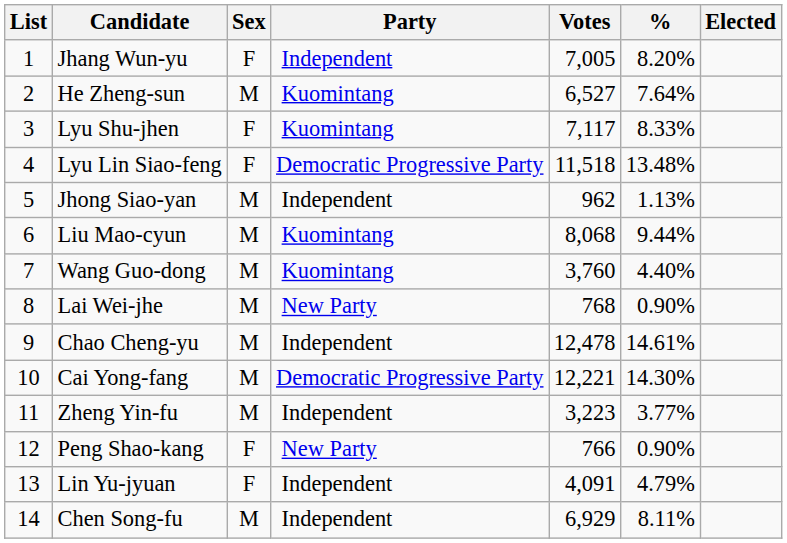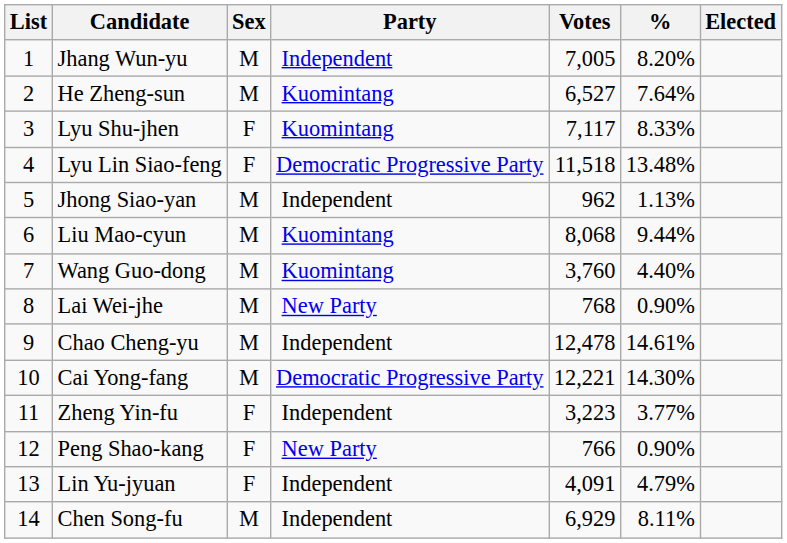 <table class="wikitable sortable">
 <tr>
 <th>List</th>
 <th class="unsortable">Candidate</th>
 <th class="unsortable">Sex</th>
 <th class="unsortable">Party</th>
 <th>Votes</th>
 <th class="unsortable">%</th>
 <th class="unsortable">Elected</th>
 </tr>
 <tr>
 <td align="center">1</td>
 <td>Jhang Wun-yu</td>
-<td align="center">F</td>
+<td align="center">M</td>
 <td> <a href='#'>Independent</a></td>
 <td align="right">7,005</td>
 <td align="right">8.20%</td>
 <td></td>
 </tr>
 <tr>
 <td align="center">2</td>
 <td>He Zheng-sun</td>
 <td align="center">M</td>
 <td> <a href='#'>Kuomintang</a></td>
 <td align="right">6,527</td>
 <td align="right">7.64%</td>
 <td></td>
 </tr>
 <tr>
 <td align="center">3</td>
 <td>Lyu Shu-jhen</td>
 <td align="center">F</td>
 <td> <a href='#'>Kuomintang</a></td>
 <td align="right">7,117</td>
 <td align="right">8.33%</td>
 <td align="center"></td>
 </tr>
 <tr>
 <td align="center">4</td>
 <td>Lyu Lin Siao-feng</td>
 <td align="center">F</td>
 <td><a href='#'>Democratic Progressive Party</a></td>
 <td align="right">11,518</td>
 <td align="right">13.48%</td>
 <td align="center"></td>
 </tr>
 <tr>
 <td align="center">5</td>
 <td>Jhong Siao-yan</td>
 <td align="center">M</td>
 <td> Independent</td>
 <td align="right">962</td>
 <td align="right">1.13%</td>
 <td></td>
 </tr>
 <tr>
 <td align="center">6</td>
 <td>Liu Mao-cyun</td>
 <td align="center">M</td>
 <td> <a href='#'>Kuomintang</a></td>
 <td align="right">8,068</td>
 <td align="right">9.44%</td>
 <td align="center"></td>
 </tr>
 <tr>
 <td align="center">7</td>
 <td>Wang Guo-dong</td>
 <td align="center">M</td>
 <td> <a href='#'>Kuomintang</a></td>
 <td align="right">3,760</td>
 <td align="right">4.40%</td>
 <td></td>
 </tr>
 <tr>
 <td align="center">8</td>
 <td>Lai Wei-jhe</td>
 <td align="center">M</td>
 <td> <a href='#'>New Party</a></td>
 <td align="right">768</td>
 <td align="right">0.90%</td>
 <td></td>
 </tr>
 <tr>
 <td align="center">9</td>
 <td>Chao Cheng-yu</td>
 <td align="center">M</td>
 <td> Independent</td>
 <td align="right">12,478</td>
 <td align="right">14.61%</td>
 <td align="center"></td>
 </tr>
 <tr>
 <td align="center">10</td>
 <td>Cai Yong-fang</td>
 <td align="center">M</td>
 <td><a href='#'>Democratic Progressive Party</a></td>
 <td align="right">12,221</td>
 <td align="right">14.30%</td>
 <td align="center"></td>
 </tr>
 <tr>
 <td align="center">11</td>
 <td>Zheng Yin-fu</td>
-<td align="center">M</td>
+<td align="center">F</td>
 <td> Independent</td>
 <td align="right">3,223</td>
 <td align="right">3.77%</td>
 <td></td>
 </tr>
 <tr>
 <td align="center">12</td>
 <td>Peng Shao-kang</td>
 <td align="center">F</td>
 <td> <a href='#'>New Party</a></td>
 <td align="right">766</td>
 <td align="right">0.90%</td>
 <td></td>
 </tr>
 <tr>
 <td align="center">13</td>
 <td>Lin Yu-jyuan</td>
 <td align="center">F</td>
 <td> Independent</td>
 <td align="right">4,091</td>
 <td align="right">4.79%</td>
 <td></td>
 </tr>
 <tr>
 <td align="center">14</td>
 <td>Chen Song-fu</td>
 <td align="center">M</td>
 <td> Independent</td>
 <td align="right">6,929</td>
 <td align="right">8.11%</td>
 <td></td>
 </tr>
 </table>
